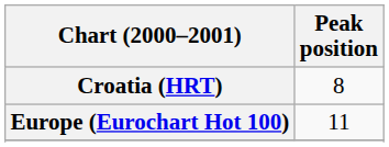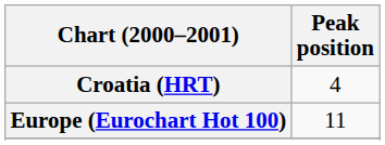 <table class="wikitable sortable plainrowheaders" style="text-align:center">
 <tr>
 <th>Chart (2000–2001)</th>
 <th>Peak<br>position</th>
 </tr>
 <tr>
 <th scope="row">Croatia (<a href='#'>HRT</a>)</th>
-<td>8</td>
+<td>4</td>
 </tr>
 <tr>
 <th scope="row">Europe (<a href='#'>Eurochart Hot 100</a>)</th>
 <td>11</td>
 </tr>
 <tr>
 </tr>
 <tr>
 </tr>
 <tr>
 </tr>
 </table>
